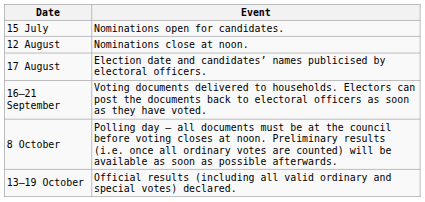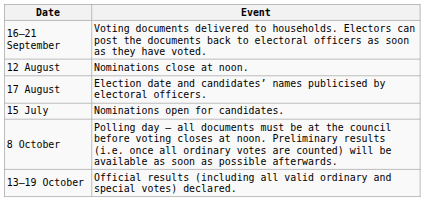 <table class="wikitable" style="width:62%;">
 <tr>
 <th style="width:12%;">Date</th>
 <th style="width:50%;">Event</th>
 </tr>
 <tr>
-<td>15 July</td>
-<td>Nominations open for candidates.</td>
+<td>16–21 September</td>
+<td>Voting documents delivered to households. Electors can post the documents back to electoral officers as soon as they have voted.</td>
 </tr>
 <tr>
 <td>12 August</td>
 <td>Nominations close at noon.</td>
 </tr>
 <tr>
 <td>17 August</td>
 <td>Election date and candidates’ names publicised by electoral officers.</td>
 </tr>
 <tr>
-<td>16–21 September</td>
-<td>Voting documents delivered to households. Electors can post the documents back to electoral officers as soon as they have voted.</td>
+<td>15 July</td>
+<td>Nominations open for candidates.</td>
 </tr>
 <tr>
 <td>8 October</td>
 <td>Polling day — all documents must be at the council before voting closes at noon. Preliminary results (i.e. once all ordinary votes are counted) will be available as soon as possible afterwards.</td>
 </tr>
 <tr>
 <td>13–19 October</td>
 <td>Official results (including all valid ordinary and special votes) declared.</td>
 </tr>
 </table>
